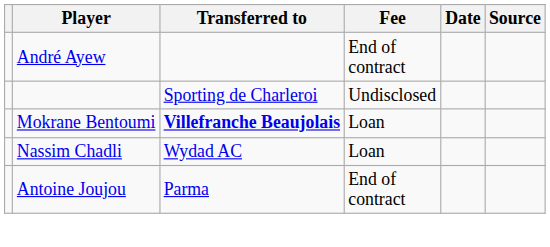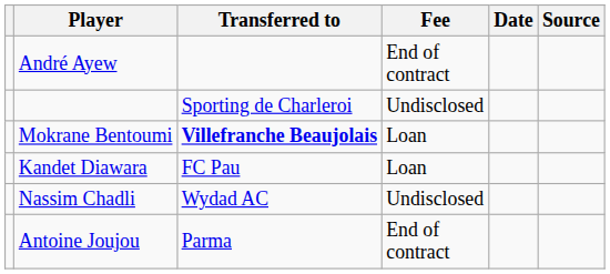 <table class="wikitable plainrowheaders sortable">
 <tr>
 <th></th>
 <th scope="col">Player</th>
 <th>Transferred to</th>
 <th style="width: 80px;">Fee</th>
 <th scope="col">Date</th>
 <th scope="col">Source</th>
 </tr>
 <tr>
 <td align="center"></td>
 <td> <a href='#'>André Ayew</a></td>
 <td></td>
 <td>End of contract</td>
 <td></td>
 <td></td>
 </tr>
 <tr>
 <td align="center"></td>
 <td></td>
 <td> <a href='#'>Sporting de Charleroi</a></td>
 <td>Undisclosed</td>
 <td></td>
 <td></td>
 </tr>
 <tr>
 <td align="center"></td>
 <td> <a href='#'>Mokrane Bentoumi</a></td>
 <td><strong> <a href='#'>Villefranche Beaujolais</a></strong></td>
 <td>Loan</td>
 <td></td>
 <td></td>
 </tr>
 <tr>
 <td align="center"></td>
+<td> <a href='#'>Kandet Diawara</a></td>
+<td> <a href='#'>FC Pau</a></td>
+<td>Loan</td>
+<td></td>
+<td></td>
+</tr>
+<tr>
+<td align="center"></td>
 <td> <a href='#'>Nassim Chadli</a></td>
 <td> <a href='#'>Wydad AC</a></td>
-<td>Loan</td>
+<td>Undisclosed</td>
 <td></td>
 <td></td>
 </tr>
 <tr>
 <td align="center"></td>
 <td> <a href='#'>Antoine Joujou</a></td>
 <td> <a href='#'>Parma</a></td>
 <td>End of contract</td>
 <td></td>
 <td></td>
 </tr>
 </table>
